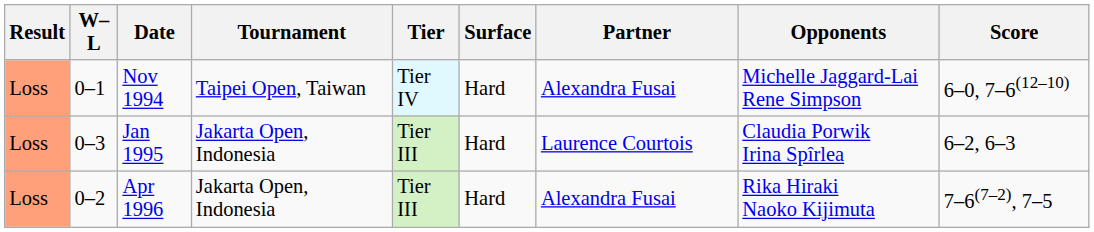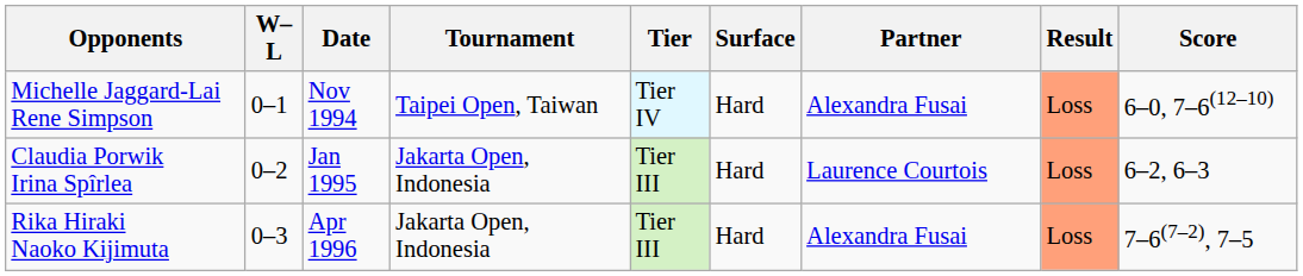 <table class="sortable wikitable">
 <tr>
-<th>Result</th>
+<th style="width:150px">Opponents</th>
 <th style="width:30px" class="unsortable">W–L</th>
 <th style="width:50px">Date</th>
 <th style="width:150px">Tournament</th>
 <th style="width:45px">Tier</th>
 <th style="width:45px">Surface</th>
 <th style="width:150px">Partner</th>
-<th style="width:150px">Opponents</th>
+<th>Result</th>
 <th style="width:110px" class="unsortable">Score</th>
 </tr>
 <tr>
-<td bgcolor="FFA07A">Loss</td>
+<td> <a href='#'>Michelle Jaggard-Lai</a> <br>  <a href='#'>Rene Simpson</a></td>
 <td>0–1</td>
 <td><a href='#'>Nov 1994</a></td>
 <td><a href='#'>Taipei Open</a>, Taiwan</td>
 <td style="background:#e0f8ff;">Tier IV</td>
 <td>Hard</td>
 <td> <a href='#'>Alexandra Fusai</a></td>
-<td> <a href='#'>Michelle Jaggard-Lai</a> <br>  <a href='#'>Rene Simpson</a></td>
+<td bgcolor="FFA07A">Loss</td>
 <td>6–0, 7–6<sup>(12–10)</sup></td>
 </tr>
 <tr>
-<td bgcolor="FFA07A">Loss</td>
-<td>0–3</td>
+<td> <a href='#'>Claudia Porwik</a> <br>  <a href='#'>Irina Spîrlea</a></td>
+<td>0–2</td>
 <td><a href='#'>Jan 1995</a></td>
 <td><a href='#'>Jakarta Open</a>, Indonesia</td>
 <td style="background:#d4f1c5;">Tier III</td>
 <td>Hard</td>
 <td> <a href='#'>Laurence Courtois</a></td>
-<td> <a href='#'>Claudia Porwik</a> <br>  <a href='#'>Irina Spîrlea</a></td>
+<td bgcolor="FFA07A">Loss</td>
 <td>6–2, 6–3</td>
 </tr>
 <tr>
-<td bgcolor="FFA07A">Loss</td>
-<td>0–2</td>
+<td> <a href='#'>Rika Hiraki</a> <br>  <a href='#'>Naoko Kijimuta</a></td>
+<td>0–3</td>
 <td><a href='#'>Apr 1996</a></td>
 <td>Jakarta Open, Indonesia</td>
 <td style="background:#d4f1c5;">Tier III</td>
 <td>Hard</td>
 <td> <a href='#'>Alexandra Fusai</a></td>
-<td> <a href='#'>Rika Hiraki</a> <br>  <a href='#'>Naoko Kijimuta</a></td>
+<td bgcolor="FFA07A">Loss</td>
 <td>7–6<sup>(7–2)</sup>, 7–5</td>
 </tr>
 </table>
